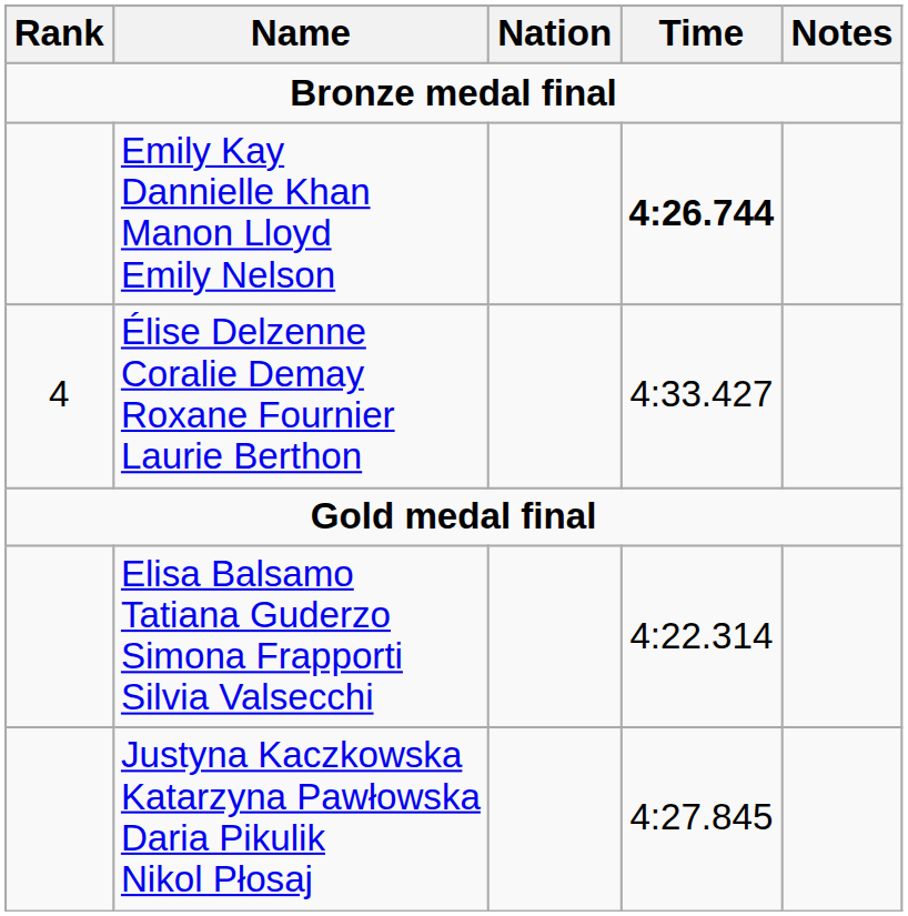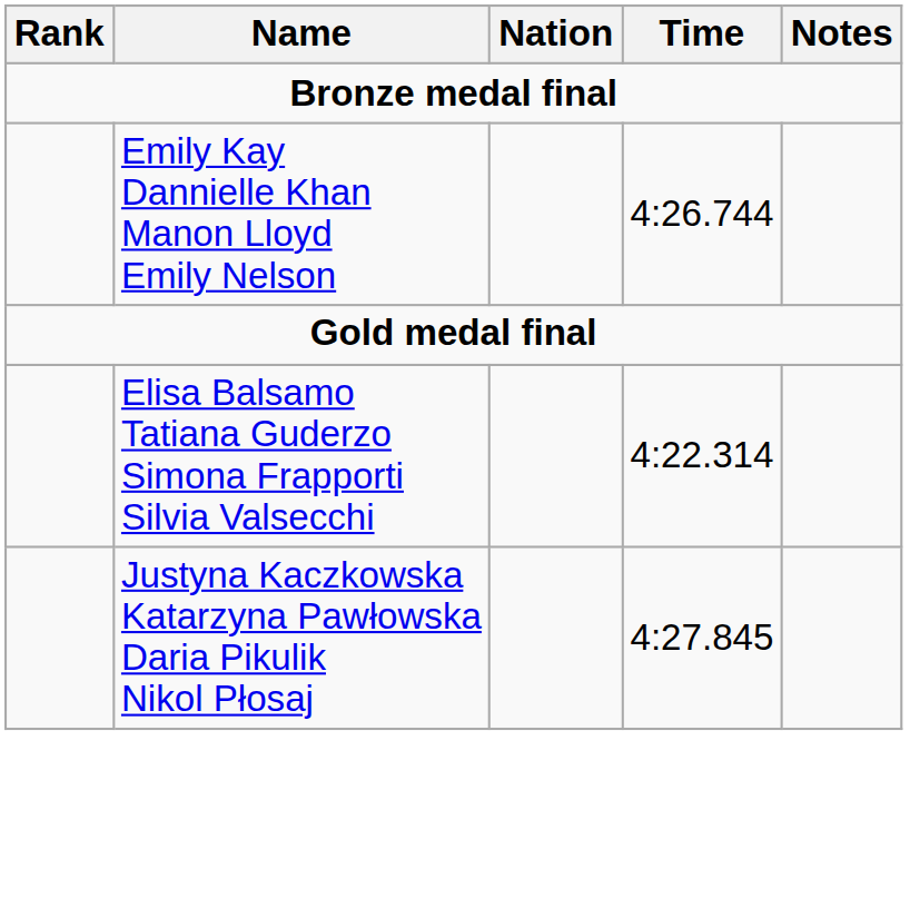 <table class="wikitable" style="text-align:center">
 <tr>
 <th>Rank</th>
 <th>Name</th>
 <th>Nation</th>
 <th>Time</th>
 <th>Notes</th>
 </tr>
 <tr>
 <td colspan=5><strong>Bronze medal final</strong></td>
 </tr>
 <tr>
 <td></td>
 <td align=left><a href='#'>Emily Kay</a><br><a href='#'>Dannielle Khan</a><br><a href='#'>Manon Lloyd</a><br><a href='#'>Emily Nelson</a></td>
 <td align=left></td>
-<td><strong>4:26.744</strong></td>
-<td></td>
-</tr>
-<tr>
-<td>4</td>
-<td align=left><a href='#'>Élise Delzenne</a><br><a href='#'>Coralie Demay</a><br><a href='#'>Roxane Fournier</a><br><a href='#'>Laurie Berthon</a></td>
-<td align=left></td>
-<td>4:33.427</td>
+<td>4:26.744</td>
 <td></td>
 </tr>
 <tr>
 <td colspan=5><strong>Gold medal final</strong></td>
 </tr>
 <tr>
 <td></td>
 <td align=left><a href='#'>Elisa Balsamo</a><br><a href='#'>Tatiana Guderzo</a><br><a href='#'>Simona Frapporti</a><br><a href='#'>Silvia Valsecchi</a></td>
 <td align=left></td>
 <td>4:22.314</td>
 <td></td>
 </tr>
 <tr>
 <td></td>
 <td align=left><a href='#'>Justyna Kaczkowska</a><br><a href='#'>Katarzyna Pawłowska</a><br><a href='#'>Daria Pikulik</a><br><a href='#'>Nikol Płosaj</a></td>
 <td align=left></td>
 <td>4:27.845</td>
 <td></td>
 </tr>
 </table>
